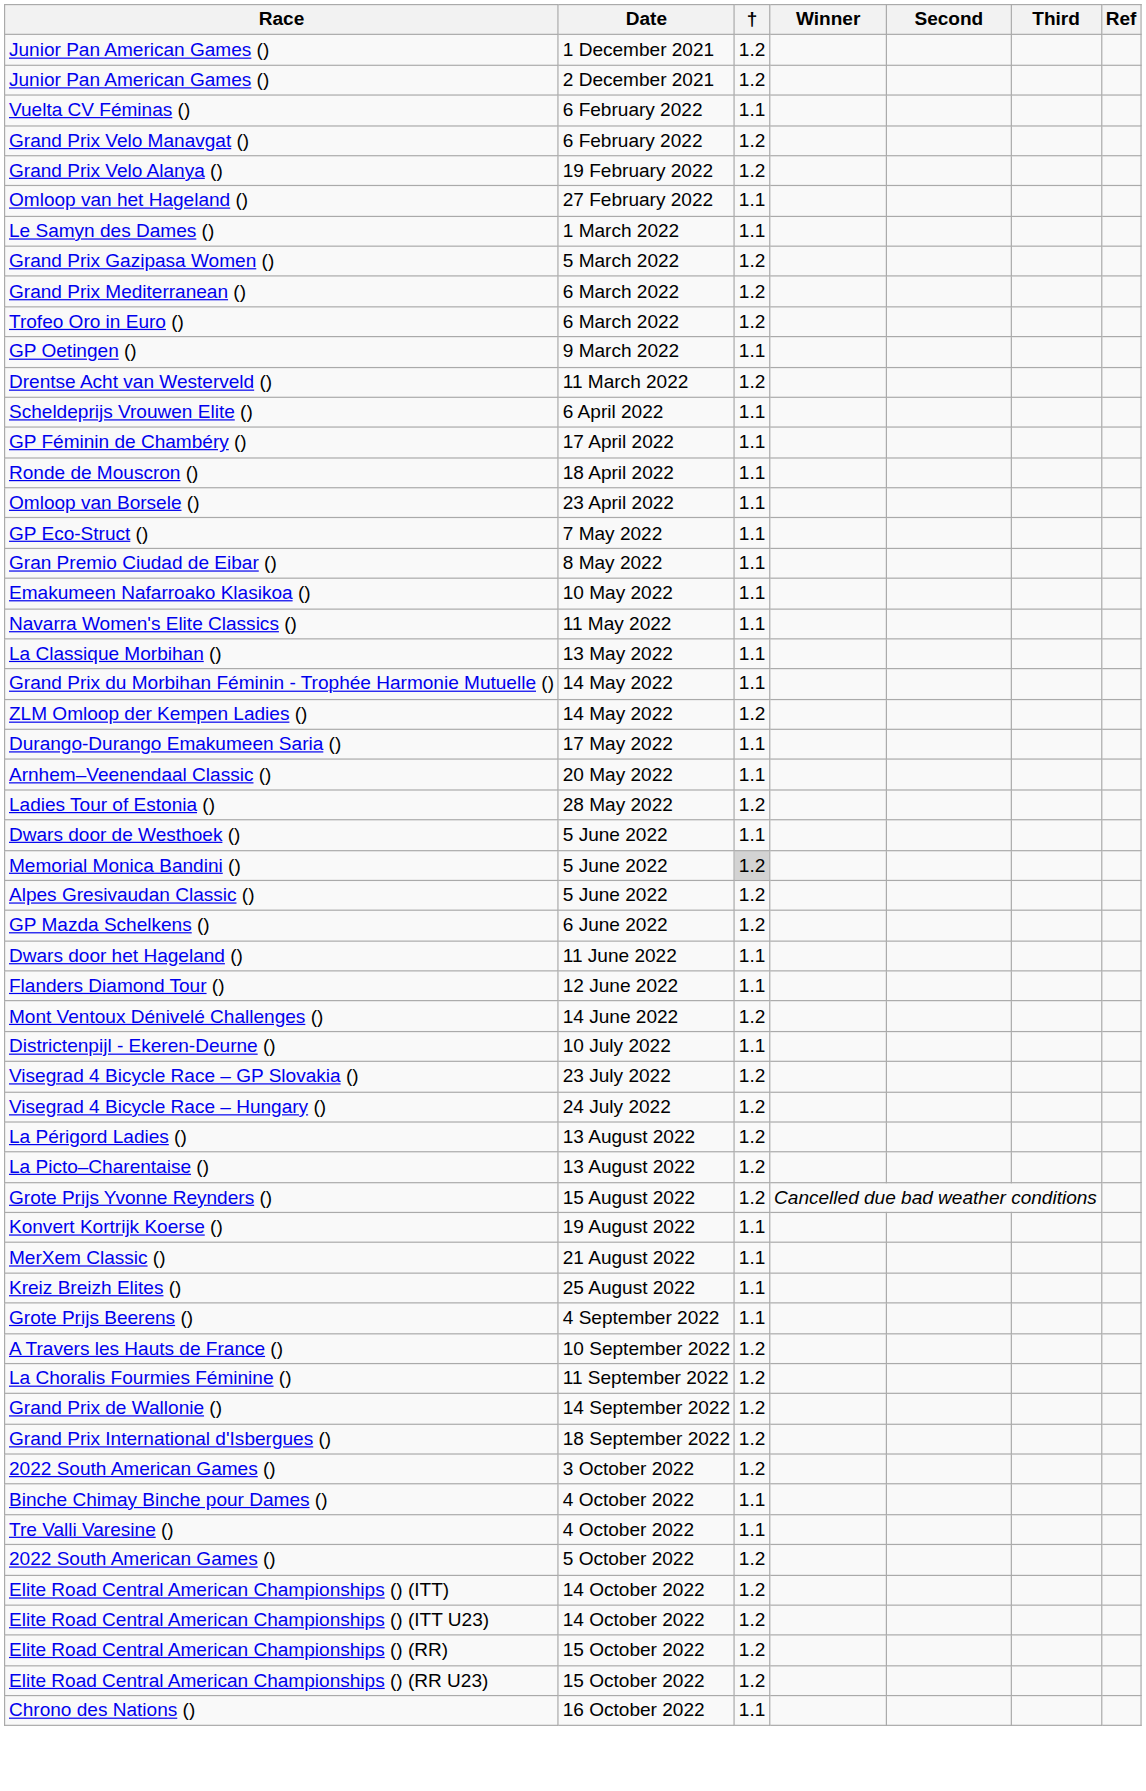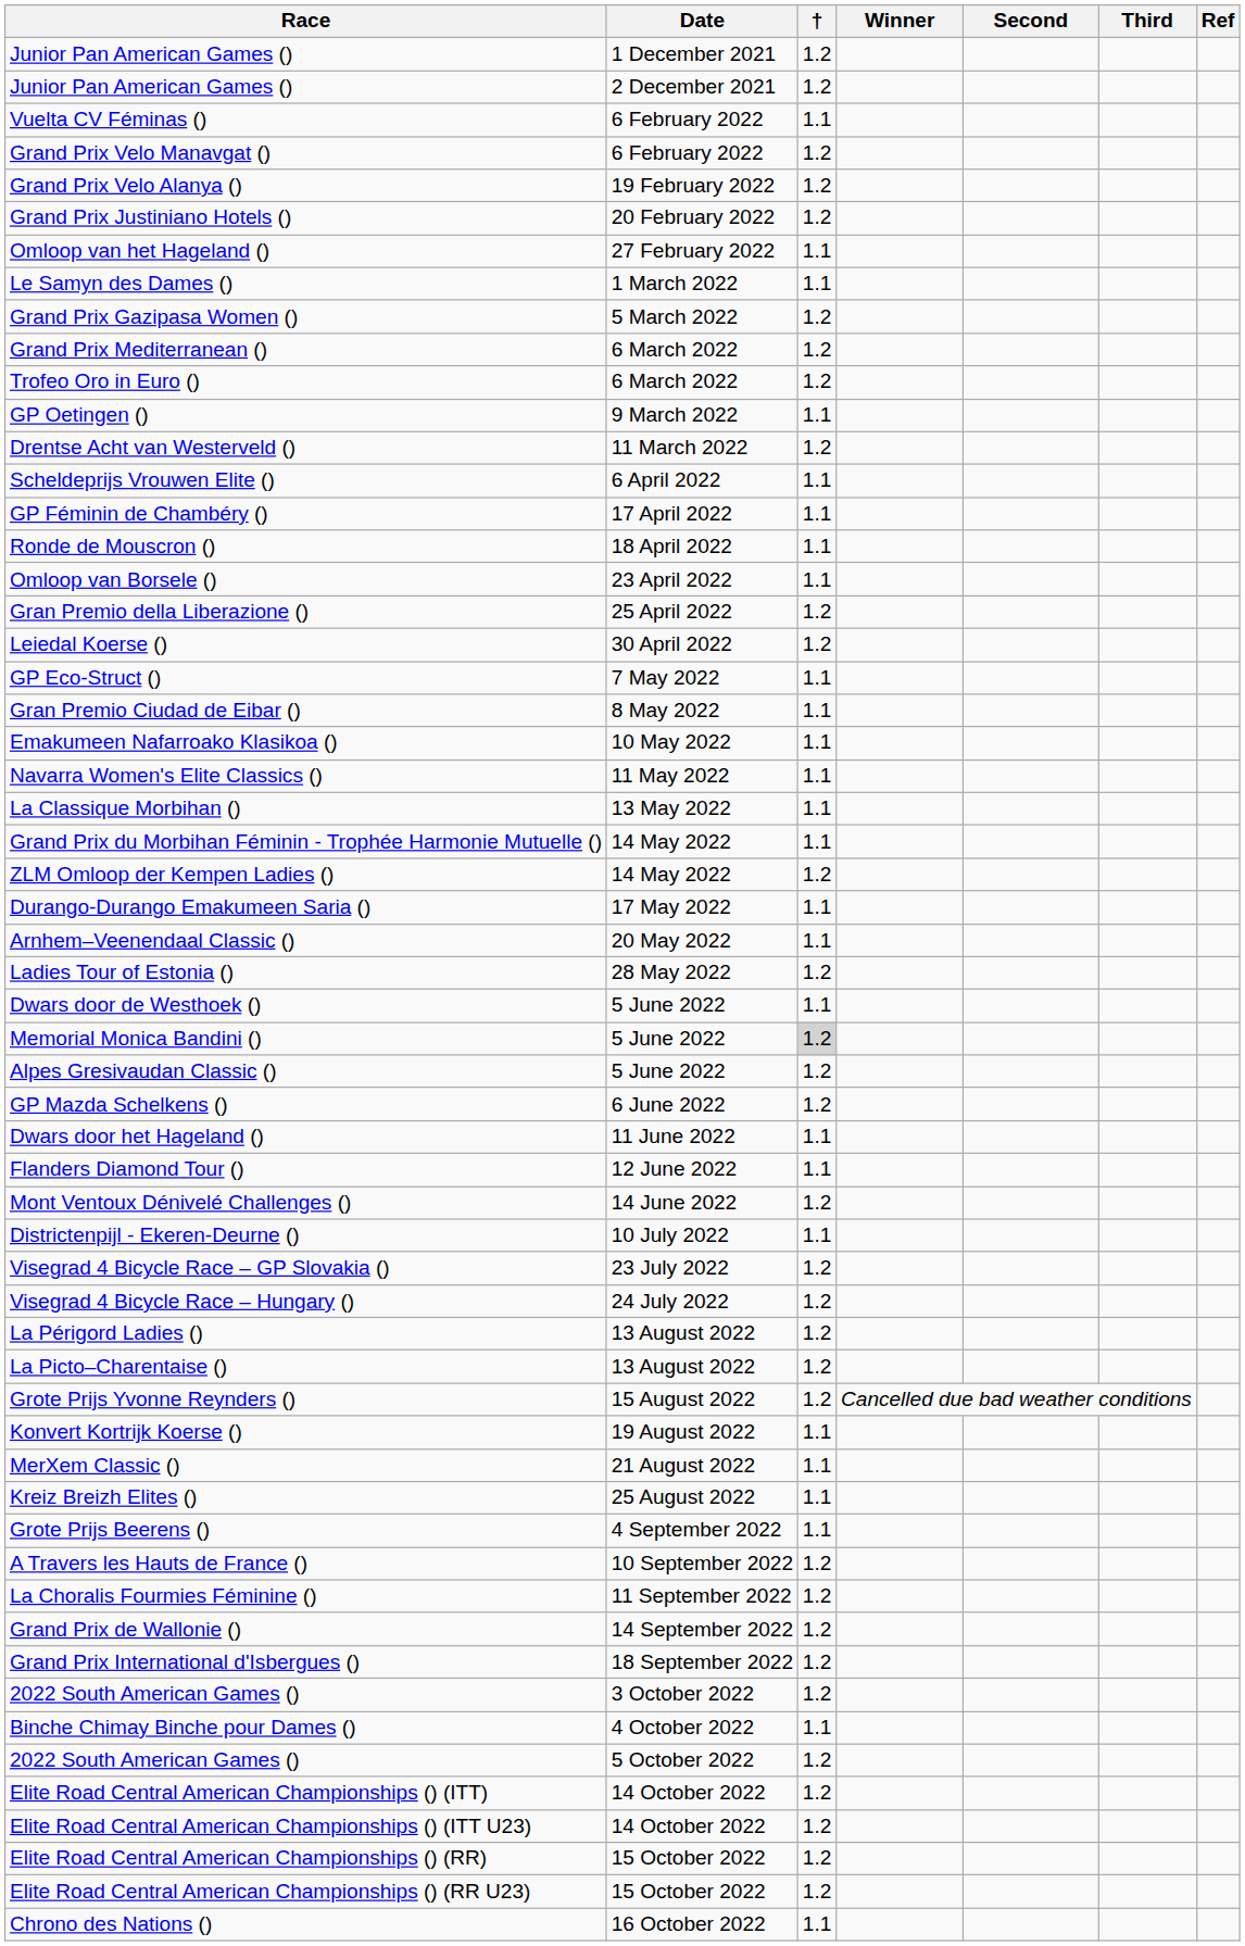 <table class="wikitable sortable">
 <tr>
 <th>Race</th>
 <th>Date</th>
 <th> †</th>
 <th>Winner</th>
 <th>Second</th>
 <th>Third</th>
 <th>Ref</th>
 </tr>
 <tr>
 <td> <a href='#'>Junior Pan American Games</a> ()</td>
 <td>1 December 2021</td>
 <td>1.2</td>
 <td></td>
 <td></td>
 <td></td>
 <td align=center></td>
 </tr>
 <tr>
 <td> <a href='#'>Junior Pan American Games</a> ()</td>
 <td>2 December 2021</td>
 <td>1.2</td>
 <td></td>
 <td></td>
 <td></td>
 <td align=center></td>
 </tr>
 <tr>
 <td> <a href='#'>Vuelta CV Féminas</a> ()</td>
 <td>6 February 2022</td>
 <td>1.1</td>
 <td></td>
 <td></td>
 <td></td>
 <td align=center></td>
 </tr>
 <tr>
 <td> <a href='#'>Grand Prix Velo Manavgat</a> ()</td>
 <td>6 February 2022</td>
 <td>1.2</td>
 <td></td>
 <td></td>
 <td></td>
 <td align=center></td>
 </tr>
 <tr>
 <td> <a href='#'>Grand Prix Velo Alanya</a> ()</td>
 <td>19 February 2022</td>
+<td>1.2</td>
+<td></td>
+<td></td>
+<td></td>
+<td align=center></td>
+</tr>
+<tr>
+<td> <a href='#'>Grand Prix Justiniano Hotels</a> ()</td>
+<td>20 February 2022</td>
 <td>1.2</td>
 <td></td>
 <td></td>
 <td></td>
 <td align=center></td>
 </tr>
 <tr>
 <td> <a href='#'>Omloop van het Hageland</a> ()</td>
 <td>27 February 2022</td>
 <td>1.1</td>
 <td></td>
 <td></td>
 <td></td>
 <td align=center></td>
 </tr>
 <tr>
 <td> <a href='#'>Le Samyn des Dames</a> ()</td>
 <td>1 March 2022</td>
 <td>1.1</td>
 <td></td>
 <td></td>
 <td></td>
 <td align=center></td>
 </tr>
 <tr>
 <td> <a href='#'>Grand Prix Gazipasa Women</a> ()</td>
 <td>5 March 2022</td>
 <td>1.2</td>
 <td></td>
 <td></td>
 <td></td>
 <td align=center></td>
 </tr>
 <tr>
 <td> <a href='#'>Grand Prix Mediterranean</a> ()</td>
 <td>6 March 2022</td>
 <td>1.2</td>
 <td></td>
 <td></td>
 <td></td>
 <td align=center></td>
 </tr>
 <tr>
 <td> <a href='#'>Trofeo Oro in Euro</a> ()</td>
 <td>6 March 2022</td>
 <td>1.2</td>
 <td></td>
 <td></td>
 <td></td>
 <td align=center></td>
 </tr>
 <tr>
 <td> <a href='#'>GP Oetingen</a> ()</td>
 <td>9 March 2022</td>
 <td>1.1</td>
 <td></td>
 <td></td>
 <td></td>
 <td align=center></td>
 </tr>
 <tr>
 <td> <a href='#'>Drentse Acht van Westerveld</a> ()</td>
 <td>11 March 2022</td>
 <td>1.2</td>
 <td></td>
 <td></td>
 <td></td>
 <td align=center></td>
 </tr>
 <tr>
 <td> <a href='#'>Scheldeprijs Vrouwen Elite</a> ()</td>
 <td>6 April 2022</td>
 <td>1.1</td>
 <td></td>
 <td></td>
 <td></td>
 <td align=center></td>
 </tr>
 <tr>
 <td> <a href='#'>GP Féminin de Chambéry</a> ()</td>
 <td>17 April 2022</td>
 <td>1.1</td>
 <td></td>
 <td></td>
 <td></td>
 <td align=center></td>
 </tr>
 <tr>
 <td> <a href='#'>Ronde de Mouscron</a> ()</td>
 <td>18 April 2022</td>
 <td>1.1</td>
 <td></td>
 <td></td>
 <td></td>
 <td align=center></td>
 </tr>
 <tr>
 <td> <a href='#'>Omloop van Borsele</a>  ()</td>
 <td>23 April 2022</td>
 <td>1.1</td>
+<td></td>
+<td></td>
+<td></td>
+<td align=center></td>
+</tr>
+<tr>
+<td> <a href='#'>Gran Premio della Liberazione</a>  ()</td>
+<td>25 April 2022</td>
+<td>1.2</td>
+<td></td>
+<td></td>
+<td></td>
+<td align=center></td>
+</tr>
+<tr>
+<td> <a href='#'>Leiedal Koerse</a> ()</td>
+<td>30 April 2022</td>
+<td>1.2</td>
 <td></td>
 <td></td>
 <td></td>
 <td align=center></td>
 </tr>
 <tr>
 <td> <a href='#'>GP Eco-Struct</a> ()</td>
 <td>7 May 2022</td>
 <td>1.1</td>
 <td></td>
 <td></td>
 <td></td>
 <td align=center></td>
 </tr>
 <tr>
 <td> <a href='#'>Gran Premio Ciudad de Eibar</a> ()</td>
 <td>8 May 2022</td>
 <td>1.1</td>
 <td></td>
 <td></td>
 <td></td>
 <td align=center></td>
 </tr>
 <tr>
 <td> <a href='#'>Emakumeen Nafarroako Klasikoa</a> ()</td>
 <td>10 May 2022</td>
 <td>1.1</td>
 <td></td>
 <td></td>
 <td></td>
 <td align=center></td>
 </tr>
 <tr>
 <td> <a href='#'>Navarra Women's Elite Classics</a> ()</td>
 <td>11 May 2022</td>
 <td>1.1</td>
 <td></td>
 <td></td>
 <td></td>
 <td align=center></td>
 </tr>
 <tr>
 <td> <a href='#'>La Classique Morbihan</a> ()</td>
 <td>13 May 2022</td>
 <td>1.1</td>
 <td></td>
 <td></td>
 <td></td>
 <td align=center></td>
 </tr>
 <tr>
 <td> <a href='#'>Grand Prix du Morbihan Féminin - Trophée Harmonie Mutuelle</a> ()</td>
 <td>14 May 2022</td>
 <td>1.1</td>
 <td></td>
 <td></td>
 <td></td>
 <td align=center></td>
 </tr>
 <tr>
 <td> <a href='#'>ZLM Omloop der Kempen Ladies</a> ()</td>
 <td>14 May 2022</td>
 <td>1.2</td>
 <td></td>
 <td></td>
 <td></td>
 <td align=center></td>
 </tr>
 <tr>
 <td> <a href='#'>Durango-Durango Emakumeen Saria</a> ()</td>
 <td>17 May 2022</td>
 <td>1.1</td>
 <td></td>
 <td></td>
 <td></td>
 <td align=center></td>
 </tr>
 <tr>
 <td> <a href='#'>Arnhem–Veenendaal Classic</a> ()</td>
 <td>20 May 2022</td>
 <td>1.1</td>
 <td></td>
 <td></td>
 <td></td>
 <td align=center></td>
 </tr>
 <tr>
 <td> <a href='#'>Ladies Tour of Estonia</a> ()</td>
 <td>28 May 2022</td>
 <td>1.2</td>
 <td></td>
 <td></td>
 <td></td>
 <td align=center></td>
 </tr>
 <tr>
 <td> <a href='#'>Dwars door de Westhoek</a> ()</td>
 <td>5 June 2022</td>
 <td>1.1</td>
 <td></td>
 <td></td>
 <td></td>
 <td align=center></td>
 </tr>
 <tr>
 <td> <a href='#'>Memorial Monica Bandini</a> ()</td>
 <td>5 June 2022</td>
 <td style="background: lightgrey;">1.2</td>
 <td></td>
 <td></td>
 <td></td>
 <td align=center></td>
 </tr>
 <tr>
 <td> <a href='#'>Alpes Gresivaudan Classic</a> ()</td>
 <td>5 June 2022</td>
 <td>1.2</td>
 <td></td>
 <td></td>
 <td></td>
 <td align=center></td>
 </tr>
 <tr>
 <td> <a href='#'>GP Mazda Schelkens</a> ()</td>
 <td>6 June 2022</td>
 <td>1.2</td>
 <td></td>
 <td></td>
 <td></td>
 <td align=center></td>
 </tr>
 <tr>
 <td> <a href='#'>Dwars door het Hageland</a> ()</td>
 <td>11 June 2022</td>
 <td>1.1</td>
 <td></td>
 <td></td>
 <td></td>
 <td align=center></td>
 </tr>
 <tr>
 <td> <a href='#'>Flanders Diamond Tour</a> ()</td>
 <td>12 June 2022</td>
 <td>1.1</td>
 <td></td>
 <td></td>
 <td></td>
 <td align=center></td>
 </tr>
 <tr>
 <td> <a href='#'>Mont Ventoux Dénivelé Challenges</a> ()</td>
 <td>14 June 2022</td>
 <td>1.2</td>
 <td></td>
 <td></td>
 <td></td>
 <td align=center></td>
 </tr>
 <tr>
 <td> <a href='#'>Districtenpijl - Ekeren-Deurne</a> ()</td>
 <td>10 July 2022</td>
 <td>1.1</td>
 <td></td>
 <td></td>
 <td></td>
 <td align=center></td>
 </tr>
 <tr>
 <td> <a href='#'>Visegrad 4 Bicycle Race – GP Slovakia</a> ()</td>
 <td>23 July 2022</td>
 <td>1.2</td>
 <td></td>
 <td></td>
 <td></td>
 <td align=center></td>
 </tr>
 <tr>
 <td> <a href='#'>Visegrad 4 Bicycle Race – Hungary</a> ()</td>
 <td>24 July 2022</td>
 <td>1.2</td>
 <td></td>
 <td></td>
 <td></td>
 <td align=center></td>
 </tr>
 <tr>
 <td> <a href='#'>La Périgord Ladies</a> ()</td>
 <td>13 August 2022</td>
 <td>1.2</td>
 <td></td>
 <td></td>
 <td></td>
 <td align=center></td>
 </tr>
 <tr>
 <td> <a href='#'>La Picto–Charentaise</a> ()</td>
 <td>13 August 2022</td>
 <td>1.2</td>
 <td></td>
 <td></td>
 <td></td>
 <td align=center></td>
 </tr>
 <tr>
 <td> <a href='#'>Grote Prijs Yvonne Reynders</a> ()</td>
 <td>15 August 2022</td>
 <td>1.2</td>
 <td colspan="3" align="center"><em>Cancelled due bad weather conditions</em></td>
 </tr>
 <tr>
 <td> <a href='#'>Konvert Kortrijk Koerse</a> ()</td>
 <td>19 August 2022</td>
 <td>1.1</td>
 <td></td>
 <td></td>
 <td></td>
 <td align=center></td>
 </tr>
 <tr>
 <td> <a href='#'>MerXem Classic</a> ()</td>
 <td>21 August 2022</td>
 <td>1.1</td>
 <td></td>
 <td></td>
 <td></td>
 <td align=center></td>
 </tr>
 <tr>
 <td> <a href='#'>Kreiz Breizh Elites</a> ()</td>
 <td>25 August 2022</td>
 <td>1.1</td>
 <td></td>
 <td></td>
 <td></td>
 <td align=center></td>
 </tr>
 <tr>
 <td> <a href='#'>Grote Prijs Beerens</a> ()</td>
 <td>4 September 2022</td>
 <td>1.1</td>
 <td></td>
 <td></td>
 <td></td>
 <td align=center></td>
 </tr>
 <tr>
 <td> <a href='#'>A Travers les Hauts de France</a> ()</td>
 <td>10 September 2022</td>
 <td>1.2</td>
 <td></td>
 <td></td>
 <td></td>
 <td align=center></td>
 </tr>
 <tr>
 <td> <a href='#'>La Choralis Fourmies Féminine</a> ()</td>
 <td>11 September 2022</td>
 <td>1.2</td>
 <td></td>
 <td></td>
 <td></td>
 <td align=center></td>
 </tr>
 <tr>
 <td> <a href='#'>Grand Prix de Wallonie</a> ()</td>
 <td>14 September 2022</td>
 <td>1.2</td>
 <td></td>
 <td></td>
 <td></td>
 <td align=center></td>
 </tr>
 <tr>
 <td> <a href='#'>Grand Prix International d'Isbergues</a> ()</td>
 <td>18 September 2022</td>
 <td>1.2</td>
 <td></td>
 <td></td>
 <td></td>
 <td align=center></td>
 </tr>
 <tr>
 <td> <a href='#'>2022 South American Games</a> ()</td>
 <td>3 October 2022</td>
 <td>1.2</td>
 <td></td>
 <td></td>
 <td></td>
 <td align=center></td>
 </tr>
 <tr>
 <td> <a href='#'>Binche Chimay Binche pour Dames</a> ()</td>
 <td>4 October 2022</td>
 <td>1.1</td>
 <td></td>
 <td></td>
 <td></td>
 <td align=center></td>
 </tr>
 <tr>
-<td> <a href='#'>Tre Valli Varesine</a> ()</td>
-<td>4 October 2022</td>
-<td>1.1</td>
-<td></td>
-<td></td>
-<td></td>
-<td align=center></td>
-</tr>
-<tr>
 <td> <a href='#'>2022 South American Games</a> ()</td>
 <td>5 October 2022</td>
 <td>1.2</td>
 <td></td>
 <td></td>
 <td></td>
 <td align=center></td>
 </tr>
 <tr>
 <td> <a href='#'>Elite Road Central American Championships</a> () (ITT)</td>
 <td>14 October 2022</td>
 <td>1.2</td>
 <td></td>
 <td></td>
 <td></td>
 <td align=center></td>
 </tr>
 <tr>
 <td> <a href='#'>Elite Road Central American Championships</a> () (ITT U23)</td>
 <td>14 October 2022</td>
 <td>1.2</td>
 <td></td>
 <td></td>
 <td></td>
 <td align=center></td>
 </tr>
 <tr>
 <td> <a href='#'>Elite Road Central American Championships</a> () (RR)</td>
 <td>15 October 2022</td>
 <td>1.2</td>
 <td></td>
 <td></td>
 <td></td>
 <td align=center></td>
 </tr>
 <tr>
 <td> <a href='#'>Elite Road Central American Championships</a> () (RR U23)</td>
 <td>15 October 2022</td>
 <td>1.2</td>
 <td></td>
 <td></td>
 <td></td>
 <td align=center></td>
 </tr>
 <tr>
 <td> <a href='#'>Chrono des Nations</a> ()</td>
 <td>16 October 2022</td>
 <td>1.1</td>
 <td></td>
 <td></td>
 <td></td>
 <td align=center></td>
 </tr>
 </table>
